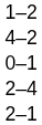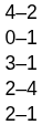 <table cellspacing=1 width=70%>
 <tr>
 <th width=25%></th>
 <th width=30%></th>
 <th width=15%></th>
 <th width=30%></th>
-</tr>
-<tr>
-<td></td>
-<td align=right></td>
-<td align=center>1–2</td>
-<td></td>
 </tr>
 <tr>
 <td></td>
 <td align=right></td>
 <td align=center>4–2</td>
 <td></td>
 </tr>
 <tr>
 <td></td>
 <td align=right></td>
 <td align=center>0–1</td>
 <td></td>
 </tr>
 <tr>
 <td></td>
 <td align=right></td>
+<td align=center>3–1</td>
+<td></td>
+</tr>
+<tr>
+<td></td>
+<td align=right></td>
 <td align=center>2–4</td>
 <td></td>
 </tr>
 <tr>
 <td></td>
 <td align=right></td>
 <td align=center>2–1</td>
 <td></td>
 </tr>
 </table>
